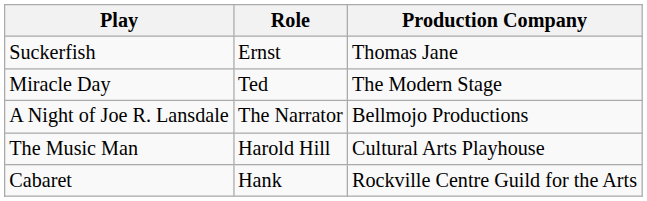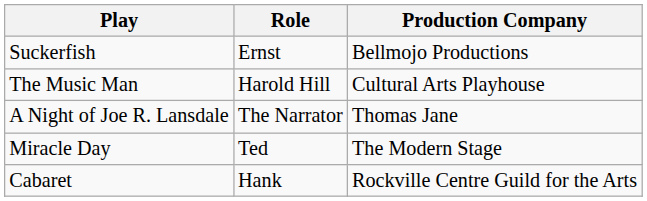 <table class="wikitable">
 <tr>
 <th>Play</th>
 <th>Role</th>
 <th>Production Company</th>
 </tr>
 <tr>
 <td>Suckerfish</td>
 <td>Ernst</td>
+<td>Bellmojo Productions</td>
+</tr>
+<tr>
+<td>The Music Man</td>
+<td>Harold Hill</td>
+<td>Cultural Arts Playhouse</td>
+</tr>
+<tr>
+<td>A Night of Joe R. Lansdale</td>
+<td>The Narrator</td>
 <td>Thomas Jane</td>
 </tr>
 <tr>
 <td>Miracle Day</td>
 <td>Ted</td>
 <td>The Modern Stage</td>
 </tr>
 <tr>
-<td>A Night of Joe R. Lansdale</td>
-<td>The Narrator</td>
-<td>Bellmojo Productions</td>
-</tr>
-<tr>
-<td>The Music Man</td>
-<td>Harold Hill</td>
-<td>Cultural Arts Playhouse</td>
-</tr>
-<tr>
 <td>Cabaret</td>
 <td>Hank</td>
 <td>Rockville Centre Guild for the Arts</td>
 </tr>
 </table>
